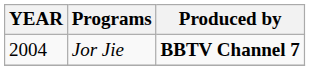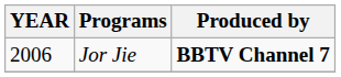 <table class="wikitable">
 <tr>
 <th>YEAR</th>
 <th>Programs</th>
 <th>Produced by</th>
 </tr>
 <tr>
-<td rowspan=1>2004</td>
+<td rowspan=1>2006</td>
 <td><em>Jor Jie</em></td>
 <td><strong>BBTV Channel 7</strong></td>
 </tr>
 <tr>
 </tr>
 </table>
